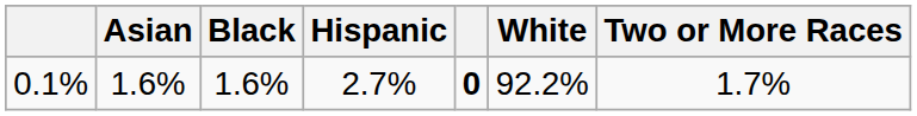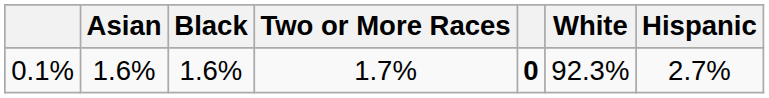 <table class="wikitable" style=text-align:center>
 <tr>
 <th scope="col"></th>
 <th scope="col">Asian</th>
 <th scope="col">Black</th>
-<th scope="col">Hispanic</th>
+<th scope="col">Two or More Races</th>
 <th scope="col"></th>
 <th scope="col">White</th>
-<th scope="col">Two or More Races</th>
+<th scope="col">Hispanic</th>
 </tr>
 <tr>
 <td>0.1%</td>
 <td>1.6%</td>
 <td>1.6%</td>
+<td>1.7%</td>
+<td><strong>0</strong></td>
+<td>92.3%</td>
 <td>2.7%</td>
-<td><strong>0</strong></td>
-<td>92.2%</td>
-<td>1.7%</td>
 </tr>
 </table>
